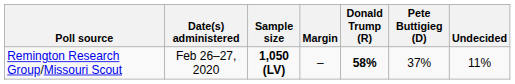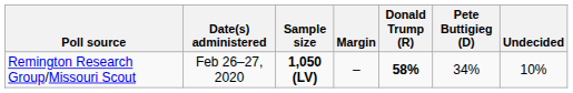 <table class="wikitable" style="font-size:90%;text-align:center;">
 <tr valign=bottom style="font-size:90%;">
 <th>Poll source</th>
 <th>Date(s)<br>administered</th>
 <th>Sample<br>size</th>
 <th>Margin<br></th>
 <th>Donald<br>Trump (R)</th>
 <th>Pete<br>Buttigieg (D)</th>
 <th>Undecided</th>
 </tr>
 <tr>
 <td style="text-align:left;"><a href='#'>Remington Research Group</a>/<a href='#'>Missouri Scout</a></td>
 <td>Feb 26–27, 2020</td>
 <td><strong>1,050 (LV)</strong></td>
 <td>–</td>
 <td><strong>58%</strong></td>
-<td>37%</td>
-<td>11%</td>
+<td>34%</td>
+<td>10%</td>
 </tr>
 </table>
